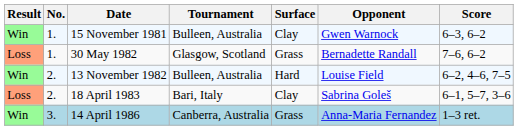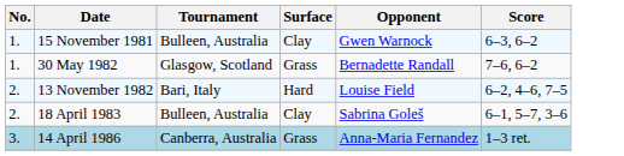 <table class="sortable wikitable" style=font-size:97%>
 <tr>
-<th>Result</th>
 <th>No.</th>
 <th>Date</th>
 <th>Tournament</th>
 <th>Surface</th>
 <th>Opponent</th>
 <th>Score</th>
 </tr>
 <tr bgcolor="#f0f8ff">
-<td style="background:#98fb98;">Win</td>
 <td>1.</td>
 <td>15 November 1981</td>
 <td>Bulleen, Australia</td>
 <td>Clay</td>
 <td> <a href='#'>Gwen Warnock</a></td>
 <td>6–3, 6–2</td>
 </tr>
 <tr>
-<td style="background:#ffa07a;">Loss</td>
 <td>1.</td>
 <td>30 May 1982</td>
 <td>Glasgow, Scotland</td>
 <td>Grass</td>
 <td> <a href='#'>Bernadette Randall</a></td>
 <td>7–6, 6–2</td>
 </tr>
 <tr style="background:#f0f8ff;">
-<td style="background:#98fb98;">Win</td>
 <td>2.</td>
 <td>13 November 1982</td>
-<td>Bulleen, Australia</td>
+<td>Bari, Italy</td>
 <td>Hard</td>
 <td> <a href='#'>Louise Field</a></td>
 <td>6–2, 4–6, 7–5</td>
 </tr>
 <tr>
-<td style="background:#ffa07a;">Loss</td>
 <td>2.</td>
 <td>18 April 1983</td>
-<td>Bari, Italy</td>
+<td>Bulleen, Australia</td>
 <td>Clay</td>
 <td> <a href='#'>Sabrina Goleš</a></td>
 <td>6–1, 5–7, 3–6</td>
 </tr>
 <tr bgcolor="lightblue">
-<td style="background:#98fb98;">Win</td>
 <td>3.</td>
 <td>14 April 1986</td>
 <td>Canberra, Australia</td>
 <td>Grass</td>
 <td> <a href='#'>Anna-Maria Fernandez</a></td>
 <td>1–3 ret.</td>
 </tr>
 </table>
